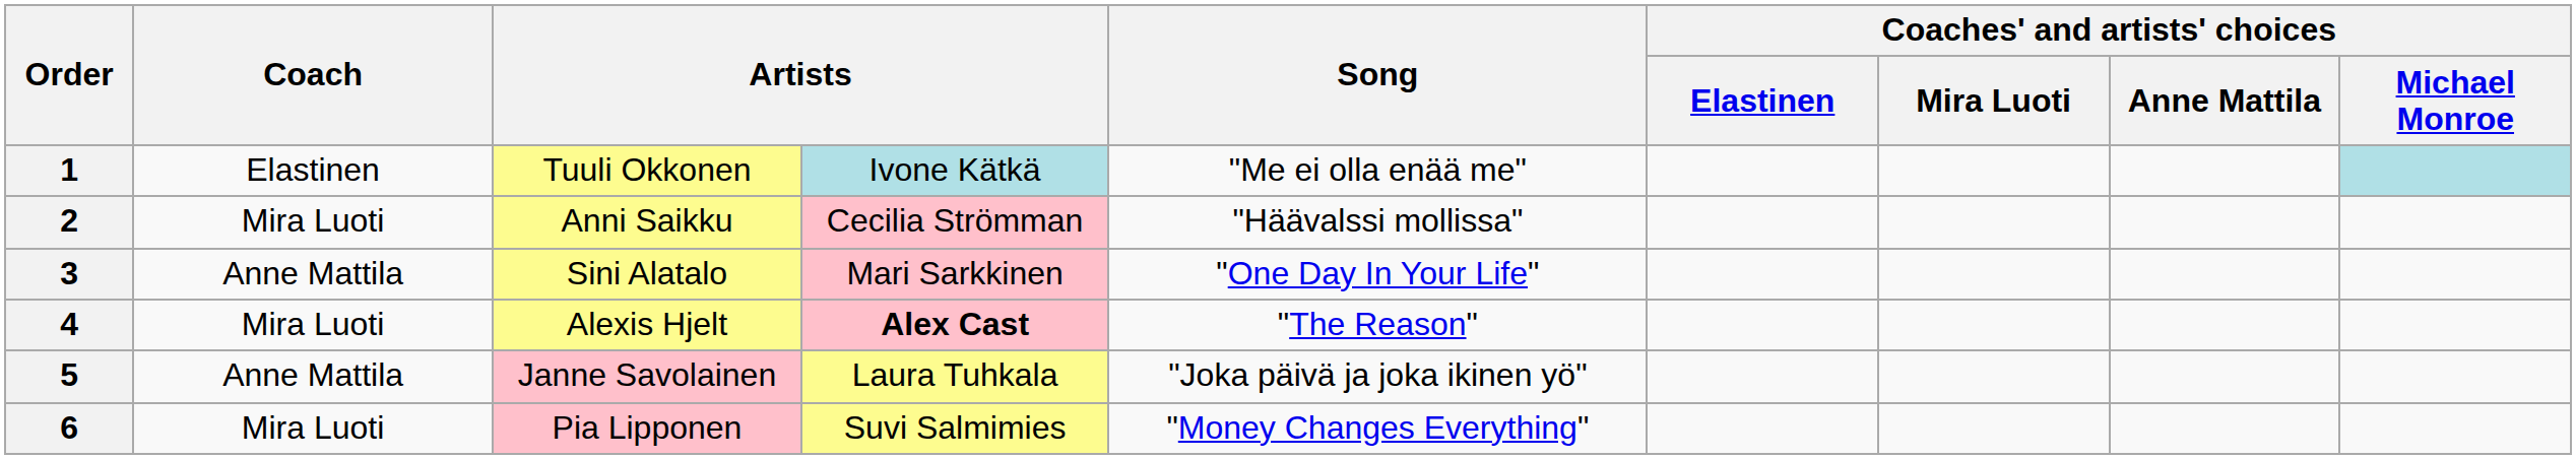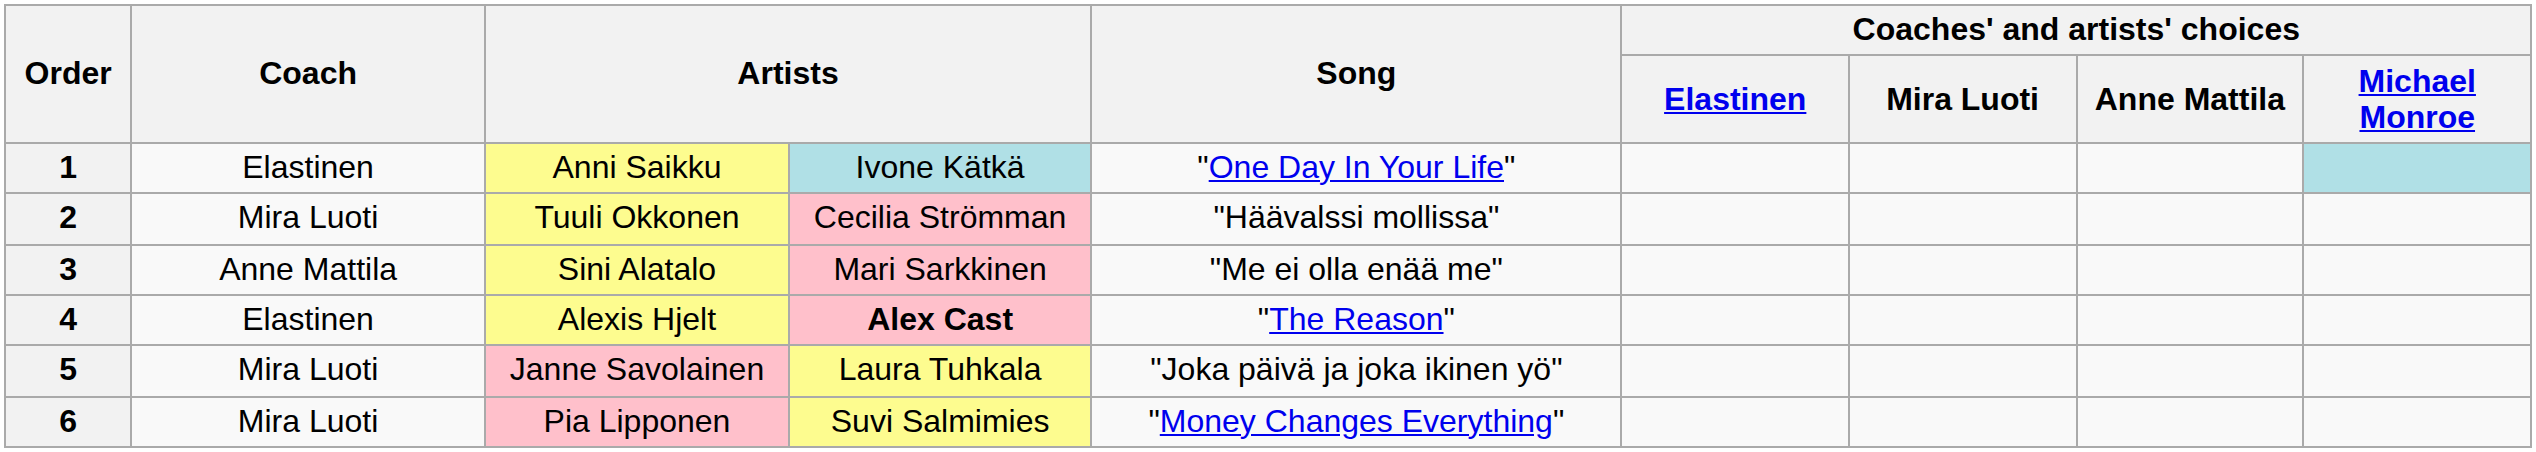 <table class="wikitable" style="text-align:center; width:100%;">
 <tr>
 <th scope="col" style="width:05%;" rowspan=2>Order</th>
 <th scope="col" style="width:14%;" rowspan=2>Coach</th>
 <th scope="col" style="width:24%;" colspan=2 rowspan=2>Artists</th>
 <th scope="col" style="width:21%;" rowspan=2>Song</th>
 <th scope="col" style="width:36%;" colspan=4>Coaches' and artists' choices</th>
 </tr>
 <tr>
 <th style="width:09%;"><a href='#'>Elastinen</a></th>
 <th style="width:09%;">Mira Luoti</th>
 <th style="width:09%;">Anne Mattila</th>
 <th style="width:09%;"><a href='#'>Michael Monroe</a></th>
 </tr>
 <tr>
 <th scope="col">1</th>
 <td>Elastinen</td>
-<td style="background:#fdfc8f; text-align:center;">Tuuli Okkonen</td>
+<td style="background:#fdfc8f; text-align:center;">Anni Saikku</td>
 <td style="background:#B0E0E6; text-align:center;">Ivone Kätkä</td>
-<td>"Me ei olla enää me"</td>
+<td>"<a href='#'>One Day In Your Life</a>"</td>
 <td></td>
 <td></td>
 <td></td>
 <td style="background:#b0e0e6;"><strong></strong></td>
 </tr>
 <tr>
 <th scope="col">2</th>
 <td>Mira Luoti</td>
-<td style="background:#fdfc8f; text-align:center;">Anni Saikku</td>
+<td style="background:#fdfc8f; text-align:center;">Tuuli Okkonen</td>
 <td style="background:pink; text-align:center;">Cecilia Strömman</td>
 <td>"Häävalssi mollissa"</td>
 <td></td>
 <td></td>
 <td></td>
 <td></td>
 </tr>
 <tr>
 <th scope="col">3</th>
 <td>Anne Mattila</td>
 <td style="background:#fdfc8f; text-align:center;">Sini Alatalo</td>
 <td style="background:pink; text-align:center;">Mari Sarkkinen</td>
-<td>"<a href='#'>One Day In Your Life</a>"</td>
+<td>"Me ei olla enää me"</td>
 <td></td>
 <td></td>
 <td></td>
 <td></td>
 </tr>
 <tr>
 <th scope="col">4</th>
-<td>Mira Luoti</td>
+<td>Elastinen</td>
 <td style="background:#fdfc8f; text-align:center;">Alexis Hjelt</td>
 <td style="background:pink; text-align:center;"><strong>Alex Cast</strong></td>
 <td>"<a href='#'>The Reason</a>"</td>
 <td></td>
 <td></td>
 <td></td>
 <td></td>
 </tr>
 <tr>
 <th scope="col">5</th>
-<td>Anne Mattila</td>
+<td>Mira Luoti</td>
 <td style="background:pink; text-align:center;">Janne Savolainen</td>
 <td style="background:#fdfc8f; text-align:center;">Laura Tuhkala</td>
 <td>"Joka päivä ja joka ikinen yö"</td>
 <td></td>
 <td></td>
 <td></td>
 <td></td>
 </tr>
 <tr>
 <th scope="col">6</th>
 <td>Mira Luoti</td>
 <td style="background:pink; text-align:center;">Pia Lipponen</td>
 <td style="background:#fdfc8f; text-align:center;">Suvi Salmimies</td>
 <td>"<a href='#'>Money Changes Everything</a>"</td>
 <td></td>
 <td></td>
 <td></td>
 <td></td>
 </tr>
 </table>
